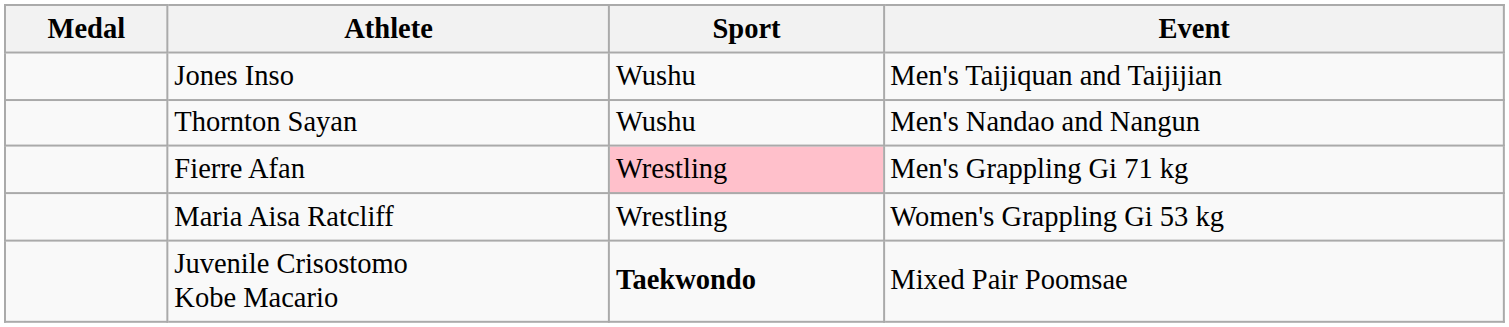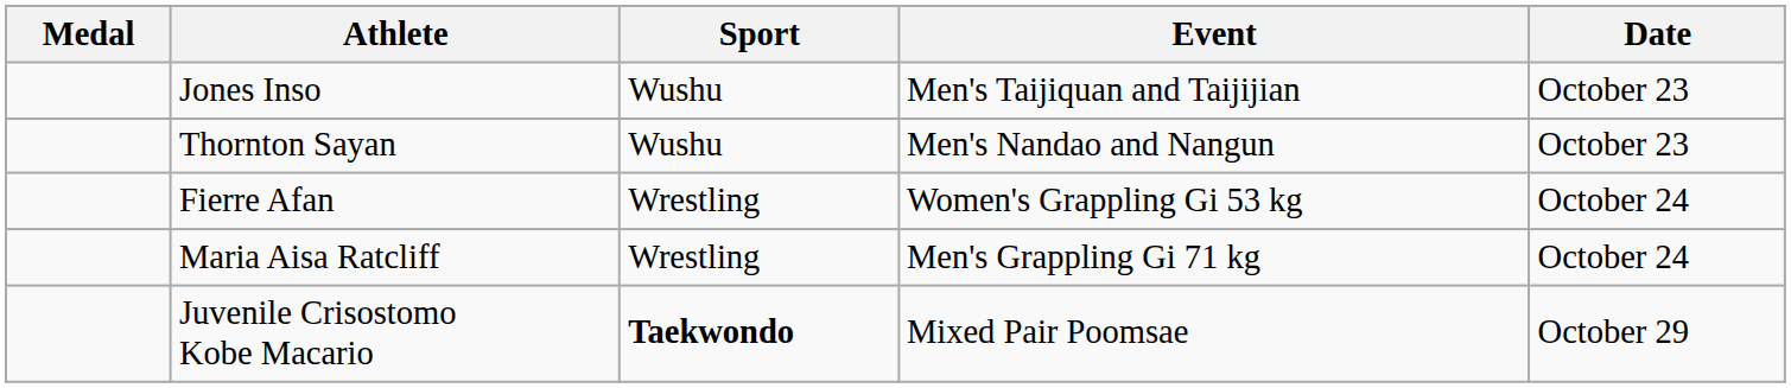 <table class="wikitable" style="font-size:90%" width=60%>
 <tr>
 <th>Medal</th>
 <th>Athlete</th>
 <th>Sport</th>
 <th>Event</th>
+<th>Date</th>
 </tr>
 <tr>
 <td></td>
 <td>Jones Inso</td>
 <td>Wushu</td>
 <td>Men's Taijiquan and Taijijian</td>
+<td>October 23</td>
 </tr>
 <tr>
 <td></td>
 <td>Thornton Sayan</td>
 <td>Wushu</td>
 <td>Men's Nandao and Nangun</td>
+<td>October 23</td>
 </tr>
 <tr>
 <td></td>
 <td>Fierre Afan</td>
-<td style="background: pink;">Wrestling</td>
-<td>Men's Grappling Gi 71 kg</td>
+<td>Wrestling</td>
+<td>Women's Grappling Gi 53 kg</td>
+<td>October 24</td>
 </tr>
 <tr>
 <td></td>
 <td>Maria Aisa Ratcliff</td>
 <td>Wrestling</td>
-<td>Women's Grappling Gi 53 kg</td>
+<td>Men's Grappling Gi 71 kg</td>
+<td>October 24</td>
 </tr>
 <tr>
 <td></td>
 <td>Juvenile Crisostomo <br> Kobe Macario</td>
 <td><strong>Taekwondo</strong></td>
 <td>Mixed Pair Poomsae</td>
+<td>October 29</td>
 </tr>
 </table>
